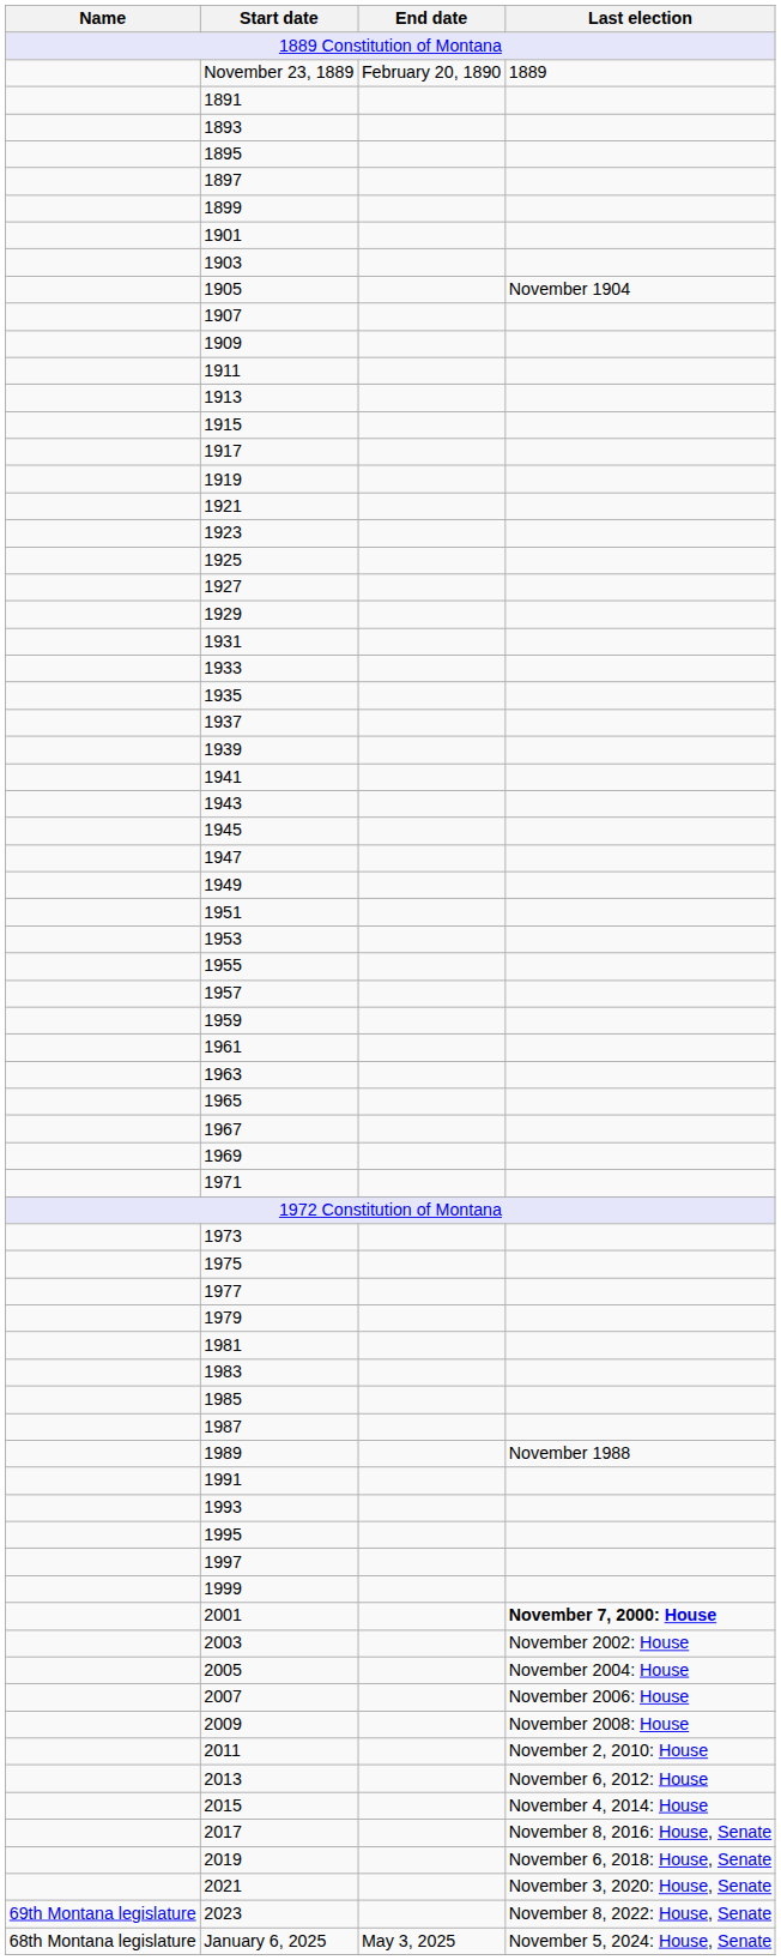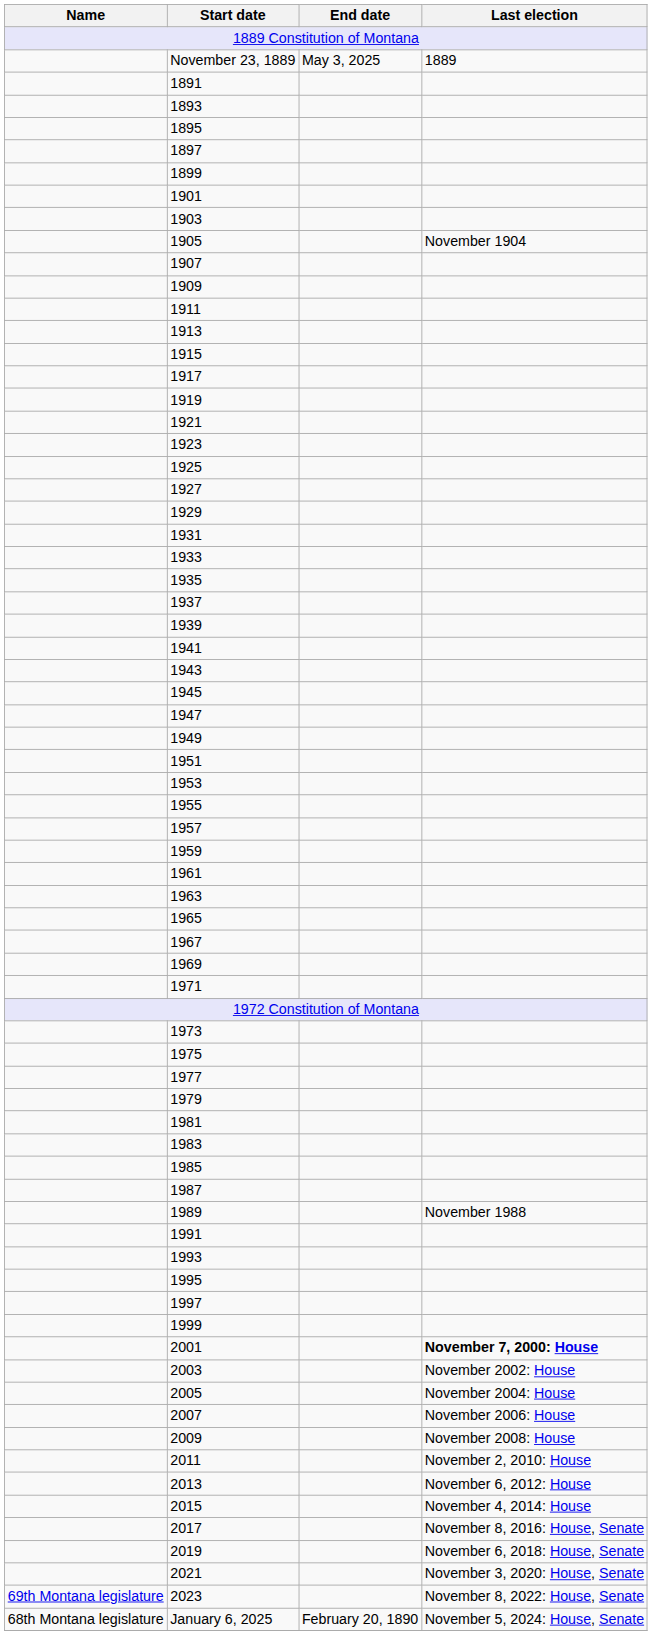 <table class="wikitable mw-datatable sticky-header">
 <tr>
 <th>Name</th>
 <th>Start date</th>
 <th>End date</th>
 <th>Last election</th>
 </tr>
 <tr>
 <td colspan=4 style="text-align: center; background-color:#E6E6FA;"><a href='#'>1889 Constitution of Montana</a> </td>
 </tr>
 <tr>
 <td></td>
 <td>November 23, 1889</td>
-<td>February 20, 1890</td>
+<td>May 3, 2025</td>
 <td>1889</td>
 </tr>
 <tr>
 <td></td>
 <td>1891</td>
 <td></td>
 <td></td>
 </tr>
 <tr>
 <td></td>
 <td>1893</td>
 <td></td>
 <td></td>
 </tr>
 <tr>
 <td></td>
 <td>1895</td>
 <td></td>
 <td></td>
 </tr>
 <tr>
 <td></td>
 <td>1897</td>
 <td></td>
 <td></td>
 </tr>
 <tr>
 <td></td>
 <td>1899</td>
 <td></td>
 <td></td>
 </tr>
 <tr>
 <td></td>
 <td>1901</td>
 <td></td>
 <td></td>
 </tr>
 <tr>
 <td></td>
 <td>1903</td>
 <td></td>
 <td></td>
 </tr>
 <tr>
 <td></td>
 <td>1905</td>
 <td></td>
 <td>November 1904 </td>
 </tr>
 <tr>
 <td></td>
 <td>1907</td>
 <td></td>
 <td></td>
 </tr>
 <tr>
 <td></td>
 <td>1909</td>
 <td></td>
 <td></td>
 </tr>
 <tr>
 <td></td>
 <td>1911</td>
 <td></td>
 <td></td>
 </tr>
 <tr>
 <td></td>
 <td>1913</td>
 <td></td>
 <td></td>
 </tr>
 <tr>
 <td></td>
 <td>1915</td>
 <td></td>
 <td></td>
 </tr>
 <tr>
 <td></td>
 <td>1917</td>
 <td></td>
 <td></td>
 </tr>
 <tr>
 <td></td>
 <td>1919</td>
 <td></td>
 <td></td>
 </tr>
 <tr>
 <td></td>
 <td>1921</td>
 <td></td>
 <td></td>
 </tr>
 <tr>
 <td></td>
 <td>1923</td>
 <td></td>
 <td></td>
 </tr>
 <tr>
 <td></td>
 <td>1925</td>
 <td></td>
 <td></td>
 </tr>
 <tr>
 <td></td>
 <td>1927</td>
 <td></td>
 <td></td>
 </tr>
 <tr>
 <td></td>
 <td>1929</td>
 <td></td>
 <td></td>
 </tr>
 <tr>
 <td></td>
 <td>1931</td>
 <td></td>
 <td></td>
 </tr>
 <tr>
 <td></td>
 <td>1933</td>
 <td></td>
 <td></td>
 </tr>
 <tr>
 <td></td>
 <td>1935</td>
 <td></td>
 <td></td>
 </tr>
 <tr>
 <td></td>
 <td>1937</td>
 <td></td>
 <td></td>
 </tr>
 <tr>
 <td></td>
 <td>1939</td>
 <td></td>
 <td></td>
 </tr>
 <tr>
 <td></td>
 <td>1941</td>
 <td></td>
 <td></td>
 </tr>
 <tr>
 <td></td>
 <td>1943</td>
 <td></td>
 <td></td>
 </tr>
 <tr>
 <td></td>
 <td>1945</td>
 <td></td>
 <td></td>
 </tr>
 <tr>
 <td></td>
 <td>1947</td>
 <td></td>
 <td></td>
 </tr>
 <tr>
 <td></td>
 <td>1949</td>
 <td></td>
 <td></td>
 </tr>
 <tr>
 <td></td>
 <td>1951</td>
 <td></td>
 <td></td>
 </tr>
 <tr>
 <td></td>
 <td>1953</td>
 <td></td>
 <td></td>
 </tr>
 <tr>
 <td></td>
 <td>1955</td>
 <td></td>
 <td></td>
 </tr>
 <tr>
 <td></td>
 <td>1957</td>
 <td></td>
 <td></td>
 </tr>
 <tr>
 <td></td>
 <td>1959</td>
 <td></td>
 <td></td>
 </tr>
 <tr>
 <td></td>
 <td>1961</td>
 <td></td>
 <td></td>
 </tr>
 <tr>
 <td></td>
 <td>1963</td>
 <td></td>
 <td></td>
 </tr>
 <tr>
 <td></td>
 <td>1965</td>
 <td></td>
 <td></td>
 </tr>
 <tr>
 <td></td>
 <td>1967</td>
 <td></td>
 <td></td>
 </tr>
 <tr>
 <td></td>
 <td>1969</td>
 <td></td>
 <td></td>
 </tr>
 <tr>
 <td></td>
 <td>1971</td>
 <td></td>
 <td></td>
 </tr>
 <tr>
 <td colspan=4 style="text-align: center; background-color:#E6E6FA;"><a href='#'>1972 Constitution of Montana</a></td>
 </tr>
 <tr>
 <td></td>
 <td>1973</td>
 <td></td>
 <td></td>
 </tr>
 <tr>
 <td></td>
 <td>1975</td>
 <td></td>
 <td></td>
 </tr>
 <tr>
 <td></td>
 <td>1977</td>
 <td></td>
 <td></td>
 </tr>
 <tr>
 <td></td>
 <td>1979</td>
 <td></td>
 <td></td>
 </tr>
 <tr>
 <td></td>
 <td>1981</td>
 <td></td>
 <td></td>
 </tr>
 <tr>
 <td></td>
 <td>1983</td>
 <td></td>
 <td></td>
 </tr>
 <tr>
 <td></td>
 <td>1985</td>
 <td></td>
 <td></td>
 </tr>
 <tr>
 <td></td>
 <td>1987</td>
 <td></td>
 <td></td>
 </tr>
 <tr>
 <td></td>
 <td>1989</td>
 <td></td>
 <td>November 1988</td>
 </tr>
 <tr>
 <td></td>
 <td>1991</td>
 <td></td>
 <td></td>
 </tr>
 <tr>
 <td></td>
 <td>1993</td>
 <td></td>
 <td></td>
 </tr>
 <tr>
 <td></td>
 <td>1995</td>
 <td></td>
 <td></td>
 </tr>
 <tr>
 <td></td>
 <td>1997</td>
 <td></td>
 <td></td>
 </tr>
 <tr>
 <td></td>
 <td>1999 </td>
 <td></td>
 <td></td>
 </tr>
 <tr>
 <td></td>
 <td>2001</td>
 <td></td>
 <td><strong>November 7, 2000: <a href='#'>House</a></strong></td>
 </tr>
 <tr>
 <td></td>
 <td>2003</td>
 <td></td>
 <td>November 2002: <a href='#'>House</a></td>
 </tr>
 <tr>
 <td></td>
 <td>2005 </td>
 <td></td>
 <td>November 2004: <a href='#'>House</a></td>
 </tr>
 <tr>
 <td></td>
 <td>2007</td>
 <td></td>
 <td>November 2006: <a href='#'>House</a></td>
 </tr>
 <tr>
 <td></td>
 <td>2009</td>
 <td></td>
 <td>November 2008: <a href='#'>House</a></td>
 </tr>
 <tr>
 <td></td>
 <td>2011</td>
 <td></td>
 <td>November 2, 2010: <a href='#'>House</a></td>
 </tr>
 <tr>
 <td></td>
 <td>2013</td>
 <td></td>
 <td>November 6, 2012: <a href='#'>House</a></td>
 </tr>
 <tr>
 <td></td>
 <td>2015</td>
 <td></td>
 <td>November 4, 2014: <a href='#'>House</a></td>
 </tr>
 <tr>
 <td></td>
 <td>2017</td>
 <td></td>
 <td>November 8, 2016: <a href='#'>House</a>, <a href='#'>Senate</a></td>
 </tr>
 <tr>
 <td></td>
 <td>2019</td>
 <td></td>
 <td>November 6, 2018: <a href='#'>House</a>, <a href='#'>Senate</a></td>
 </tr>
 <tr>
 <td></td>
 <td>2021</td>
 <td></td>
 <td>November 3, 2020: <a href='#'>House</a>, <a href='#'>Senate</a></td>
 </tr>
 <tr>
 <td><a href='#'>69th Montana legislature</a></td>
 <td>2023</td>
 <td></td>
 <td>November 8, 2022: <a href='#'>House</a>, <a href='#'>Senate</a></td>
 </tr>
 <tr>
 <td>68th Montana legislature</td>
 <td>January 6, 2025</td>
-<td>May 3, 2025</td>
+<td>February 20, 1890</td>
 <td>November 5, 2024: <a href='#'>House</a>, <a href='#'>Senate</a></td>
 </tr>
 <tr>
 </tr>
 </table>
